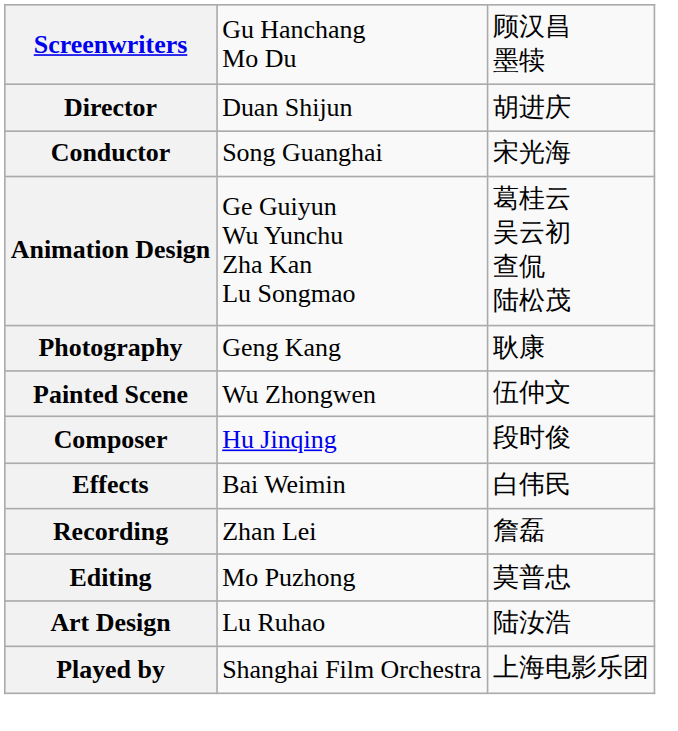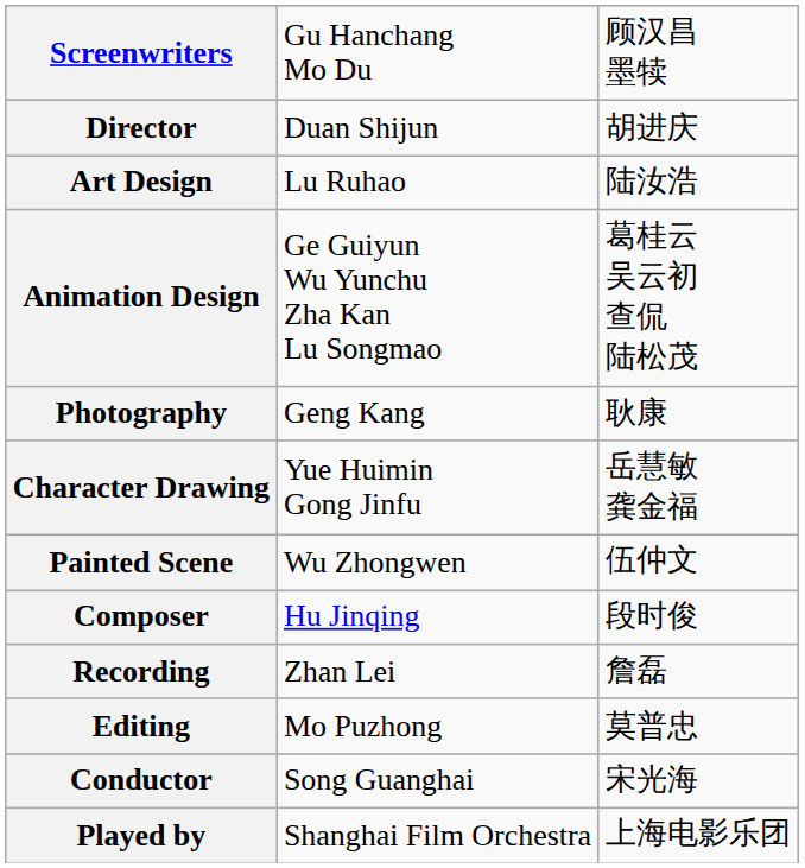 <table class="wikitable">
 <tr>
 <th><a href='#'>Screenwriters</a></th>
 <td>Gu Hanchang<br>Mo Du</td>
 <td>顾汉昌<br>墨犊</td>
 </tr>
 <tr>
 <th>Director</th>
 <td>Duan Shijun</td>
 <td>胡进庆</td>
 </tr>
 <tr>
-<th>Conductor</th>
-<td>Song Guanghai</td>
-<td>宋光海</td>
+<th>Art Design</th>
+<td>Lu Ruhao</td>
+<td>陆汝浩</td>
 </tr>
 <tr>
 <th>Animation Design</th>
 <td>Ge Guiyun<br>Wu Yunchu<br>Zha Kan<br>Lu Songmao</td>
 <td>葛桂云<br>吴云初<br>查侃<br>陆松茂</td>
 </tr>
 <tr>
 <th>Photography</th>
 <td>Geng Kang</td>
 <td>耿康</td>
 </tr>
 <tr>
+<th>Character Drawing</th>
+<td>Yue Huimin<br>Gong Jinfu</td>
+<td>岳慧敏<br>龚金福</td>
+</tr>
+<tr>
 <th>Painted Scene</th>
 <td>Wu Zhongwen</td>
 <td>伍仲文</td>
 </tr>
 <tr>
 <th>Composer</th>
 <td><a href='#'>Hu Jinqing</a></td>
 <td>段时俊</td>
-</tr>
-<tr>
-<th>Effects</th>
-<td>Bai Weimin</td>
-<td>白伟民</td>
 </tr>
 <tr>
 <th>Recording</th>
 <td>Zhan Lei</td>
 <td>詹磊</td>
 </tr>
 <tr>
 <th>Editing</th>
 <td>Mo Puzhong</td>
 <td>莫普忠</td>
 </tr>
 <tr>
-<th>Art Design</th>
-<td>Lu Ruhao</td>
-<td>陆汝浩</td>
+<th>Conductor</th>
+<td>Song Guanghai</td>
+<td>宋光海</td>
 </tr>
 <tr>
 <th>Played by</th>
 <td>Shanghai Film Orchestra</td>
 <td>上海电影乐团</td>
 </tr>
 </table>
